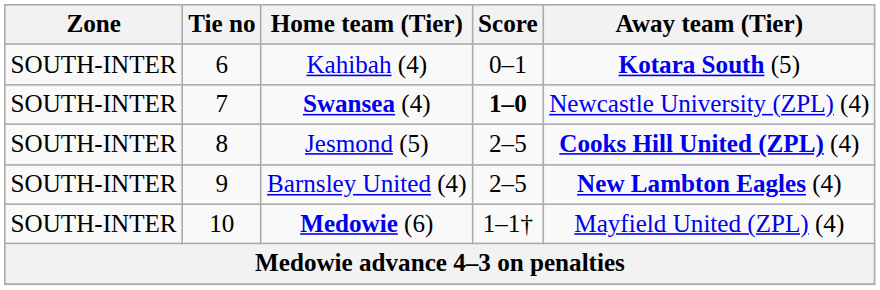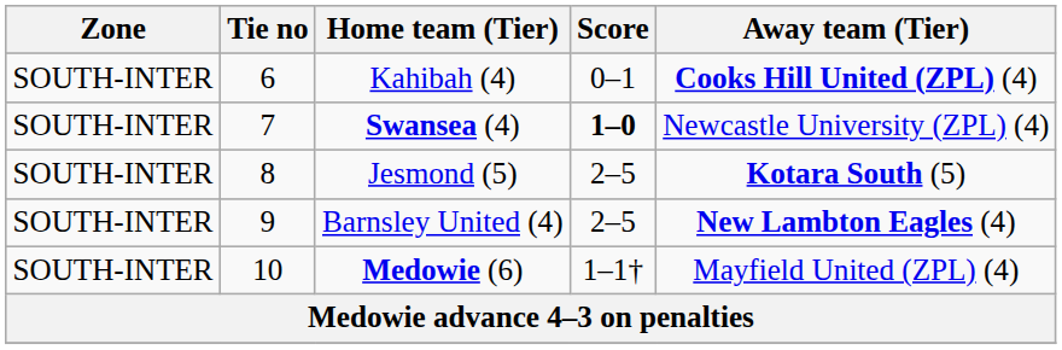 <table class="wikitable" style="text-align:center">
 <tr>
 <th>Zone</th>
 <th>Tie no</th>
 <th>Home team (Tier)</th>
 <th>Score</th>
 <th>Away team (Tier)</th>
 </tr>
 <tr>
 <td>SOUTH-INTER</td>
 <td>6</td>
 <td><a href='#'>Kahibah</a> (4)</td>
 <td>0–1</td>
-<td><strong><a href='#'>Kotara South</a></strong> (5)</td>
+<td><strong><a href='#'>Cooks Hill United (ZPL)</a></strong> (4)</td>
 </tr>
 <tr>
 <td>SOUTH-INTER</td>
 <td>7</td>
 <td><strong><a href='#'>Swansea</a></strong> (4)</td>
 <td><strong>1–0</strong></td>
 <td><a href='#'>Newcastle University (ZPL)</a> (4)</td>
 </tr>
 <tr>
 <td>SOUTH-INTER</td>
 <td>8</td>
 <td><a href='#'>Jesmond</a> (5)</td>
 <td>2–5</td>
-<td><strong><a href='#'>Cooks Hill United (ZPL)</a></strong> (4)</td>
+<td><strong><a href='#'>Kotara South</a></strong> (5)</td>
 </tr>
 <tr>
 <td>SOUTH-INTER</td>
 <td>9</td>
 <td><a href='#'>Barnsley United</a> (4)</td>
 <td>2–5</td>
 <td><strong><a href='#'>New Lambton Eagles</a></strong> (4)</td>
 </tr>
 <tr>
 <td>SOUTH-INTER</td>
 <td>10</td>
 <td><strong><a href='#'>Medowie</a></strong> (6)</td>
 <td>1–1†</td>
 <td><a href='#'>Mayfield United (ZPL)</a> (4)</td>
 </tr>
 <tr>
 <th colspan=5>Medowie advance 4–3 on penalties</th>
 </tr>
 <tr>
 </tr>
 </table>
